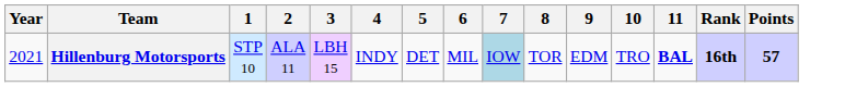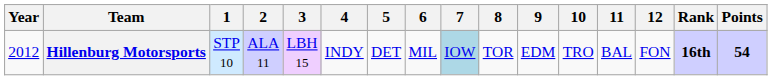 <table class="wikitable" style="text-align:center; font-size:90%">
 <tr>
 <th>Year</th>
 <th>Team</th>
 <th>1</th>
 <th>2</th>
 <th>3</th>
 <th>4</th>
 <th>5</th>
 <th>6</th>
 <th>7</th>
 <th>8</th>
 <th>9</th>
 <th>10</th>
 <th>11</th>
+<th>12</th>
 <th>Rank</th>
 <th>Points</th>
 </tr>
 <tr>
-<td><a href='#'>2021</a></td>
+<td><a href='#'>2012</a></td>
 <th><a href='#'>Hillenburg Motorsports</a></th>
 <td style="background:#CFEAFF;"><a href='#'>STP</a><br><small>10</small></td>
 <td style="background:#CFCFFF;"><a href='#'>ALA</a><br><small>11</small></td>
 <td style="background:#EFCFFF;"><a href='#'>LBH</a><br><small>15</small></td>
 <td><a href='#'>INDY</a></td>
 <td><a href='#'>DET</a></td>
 <td><a href='#'>MIL</a></td>
 <td style="background: lightblue;"><a href='#'>IOW</a></td>
 <td><a href='#'>TOR</a></td>
 <td><a href='#'>EDM</a></td>
 <td><a href='#'>TRO</a></td>
-<td><strong><a href='#'>BAL</a></strong></td>
+<td><a href='#'>BAL</a></td>
+<td><a href='#'>FON</a></td>
 <td style="background:#CFCFFF;"><strong>16th</strong></td>
-<td style="background:#CFCFFF;"><strong>57</strong></td>
+<td style="background:#CFCFFF;"><strong>54</strong></td>
 </tr>
 </table>
